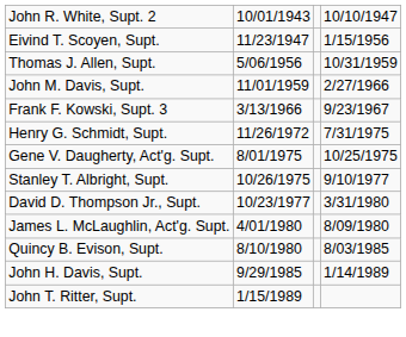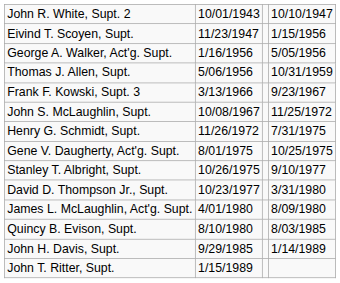 <table class="wikitable">
 <tr>
 <td>John R. White, Supt. 2</td>
 <td>10/01/1943</td>
 <td></td>
 <td>10/10/1947</td>
 </tr>
 <tr>
 <td>Eivind T. Scoyen, Supt.</td>
 <td>11/23/1947</td>
 <td></td>
 <td>1/15/1956</td>
 </tr>
 <tr>
+<td>George A. Walker, Act'g. Supt.</td>
+<td>1/16/1956</td>
+<td></td>
+<td>5/05/1956</td>
+</tr>
+<tr>
 <td>Thomas J. Allen, Supt.</td>
 <td>5/06/1956</td>
 <td></td>
 <td>10/31/1959</td>
 </tr>
 <tr>
-<td>John M. Davis, Supt.</td>
-<td>11/01/1959</td>
-<td></td>
-<td>2/27/1966</td>
-</tr>
-<tr>
 <td>Frank F. Kowski, Supt. 3</td>
 <td>3/13/1966</td>
 <td></td>
 <td>9/23/1967</td>
+</tr>
+<tr>
+<td>John S. McLaughlin, Supt.</td>
+<td>10/08/1967</td>
+<td></td>
+<td>11/25/1972</td>
 </tr>
 <tr>
 <td>Henry G. Schmidt, Supt.</td>
 <td>11/26/1972</td>
 <td></td>
 <td>7/31/1975</td>
 </tr>
 <tr>
 <td>Gene V. Daugherty, Act'g. Supt.</td>
 <td>8/01/1975</td>
 <td></td>
 <td>10/25/1975</td>
 </tr>
 <tr>
 <td>Stanley T. Albright, Supt.</td>
 <td>10/26/1975</td>
 <td></td>
 <td>9/10/1977</td>
 </tr>
 <tr>
 <td>David D. Thompson Jr., Supt.</td>
 <td>10/23/1977</td>
 <td></td>
 <td>3/31/1980</td>
 </tr>
 <tr>
 <td>James L. McLaughlin, Act'g. Supt.</td>
 <td>4/01/1980</td>
 <td></td>
 <td>8/09/1980</td>
 </tr>
 <tr>
 <td>Quincy B. Evison, Supt.</td>
 <td>8/10/1980</td>
 <td></td>
 <td>8/03/1985</td>
 </tr>
 <tr>
 <td>John H. Davis, Supt.</td>
 <td>9/29/1985</td>
 <td></td>
 <td>1/14/1989</td>
 </tr>
 <tr>
 <td>John T. Ritter, Supt.</td>
 <td>1/15/1989</td>
 <td></td>
 <td></td>
 </tr>
 </table>
